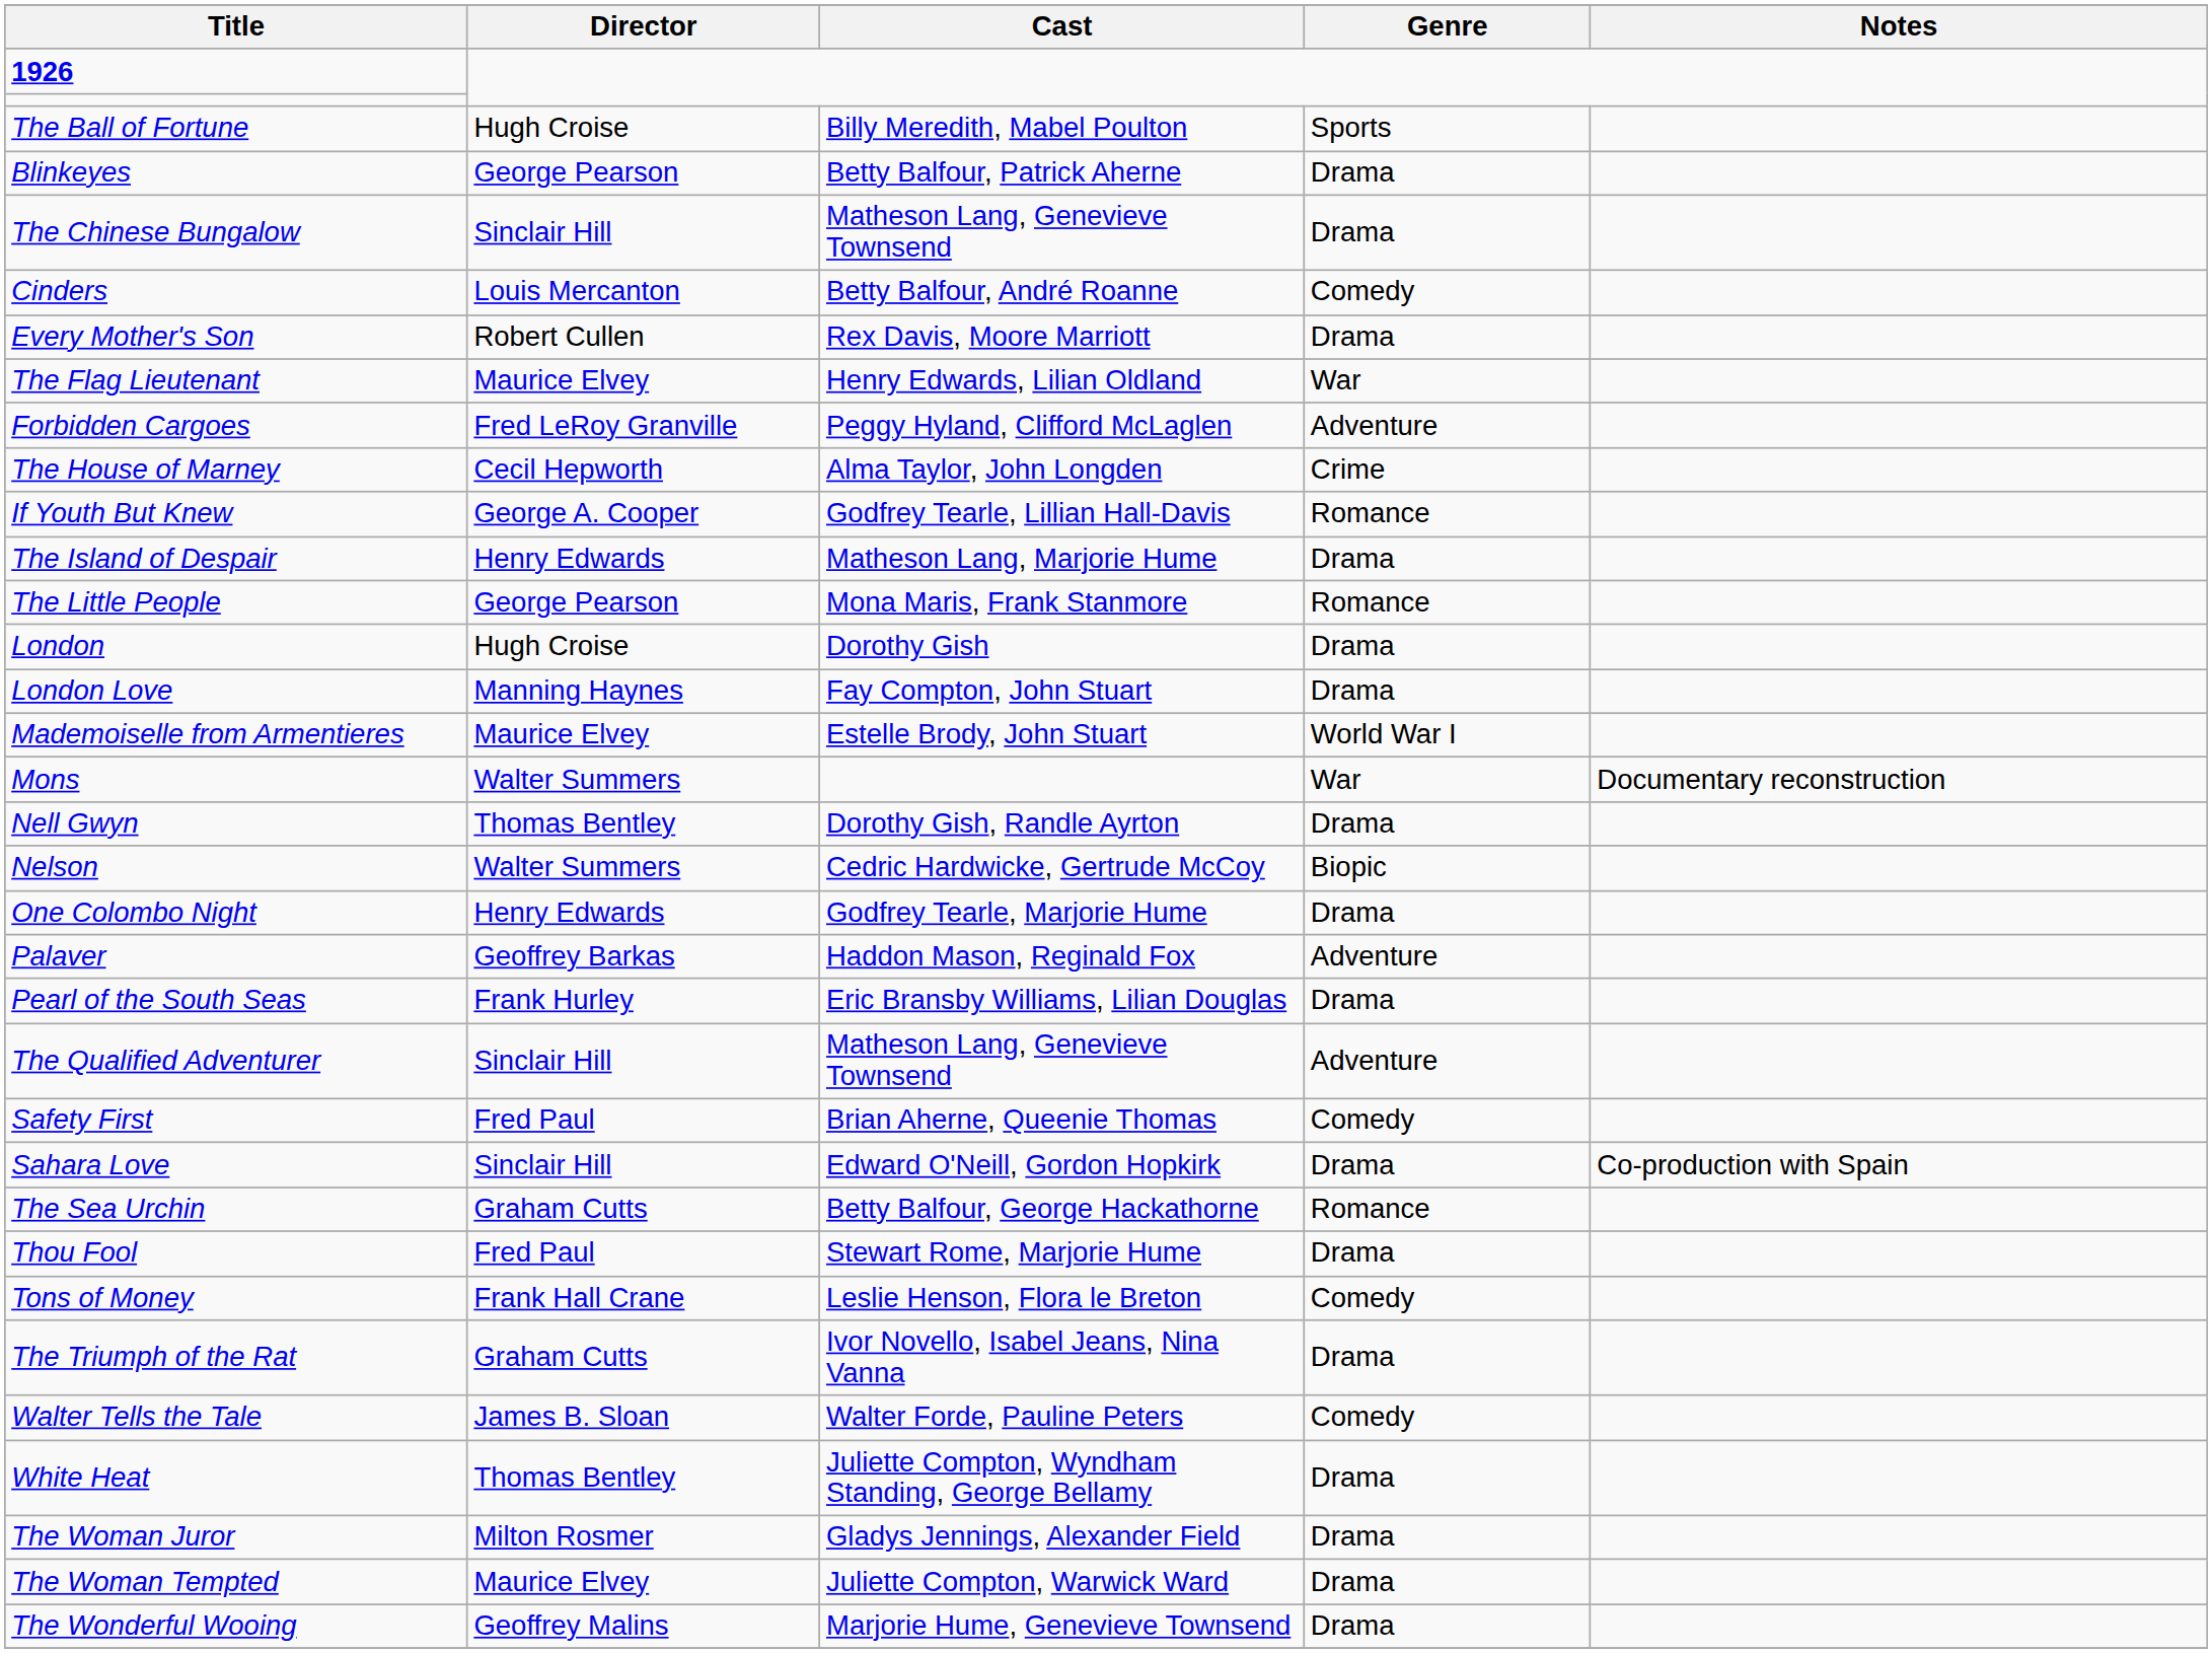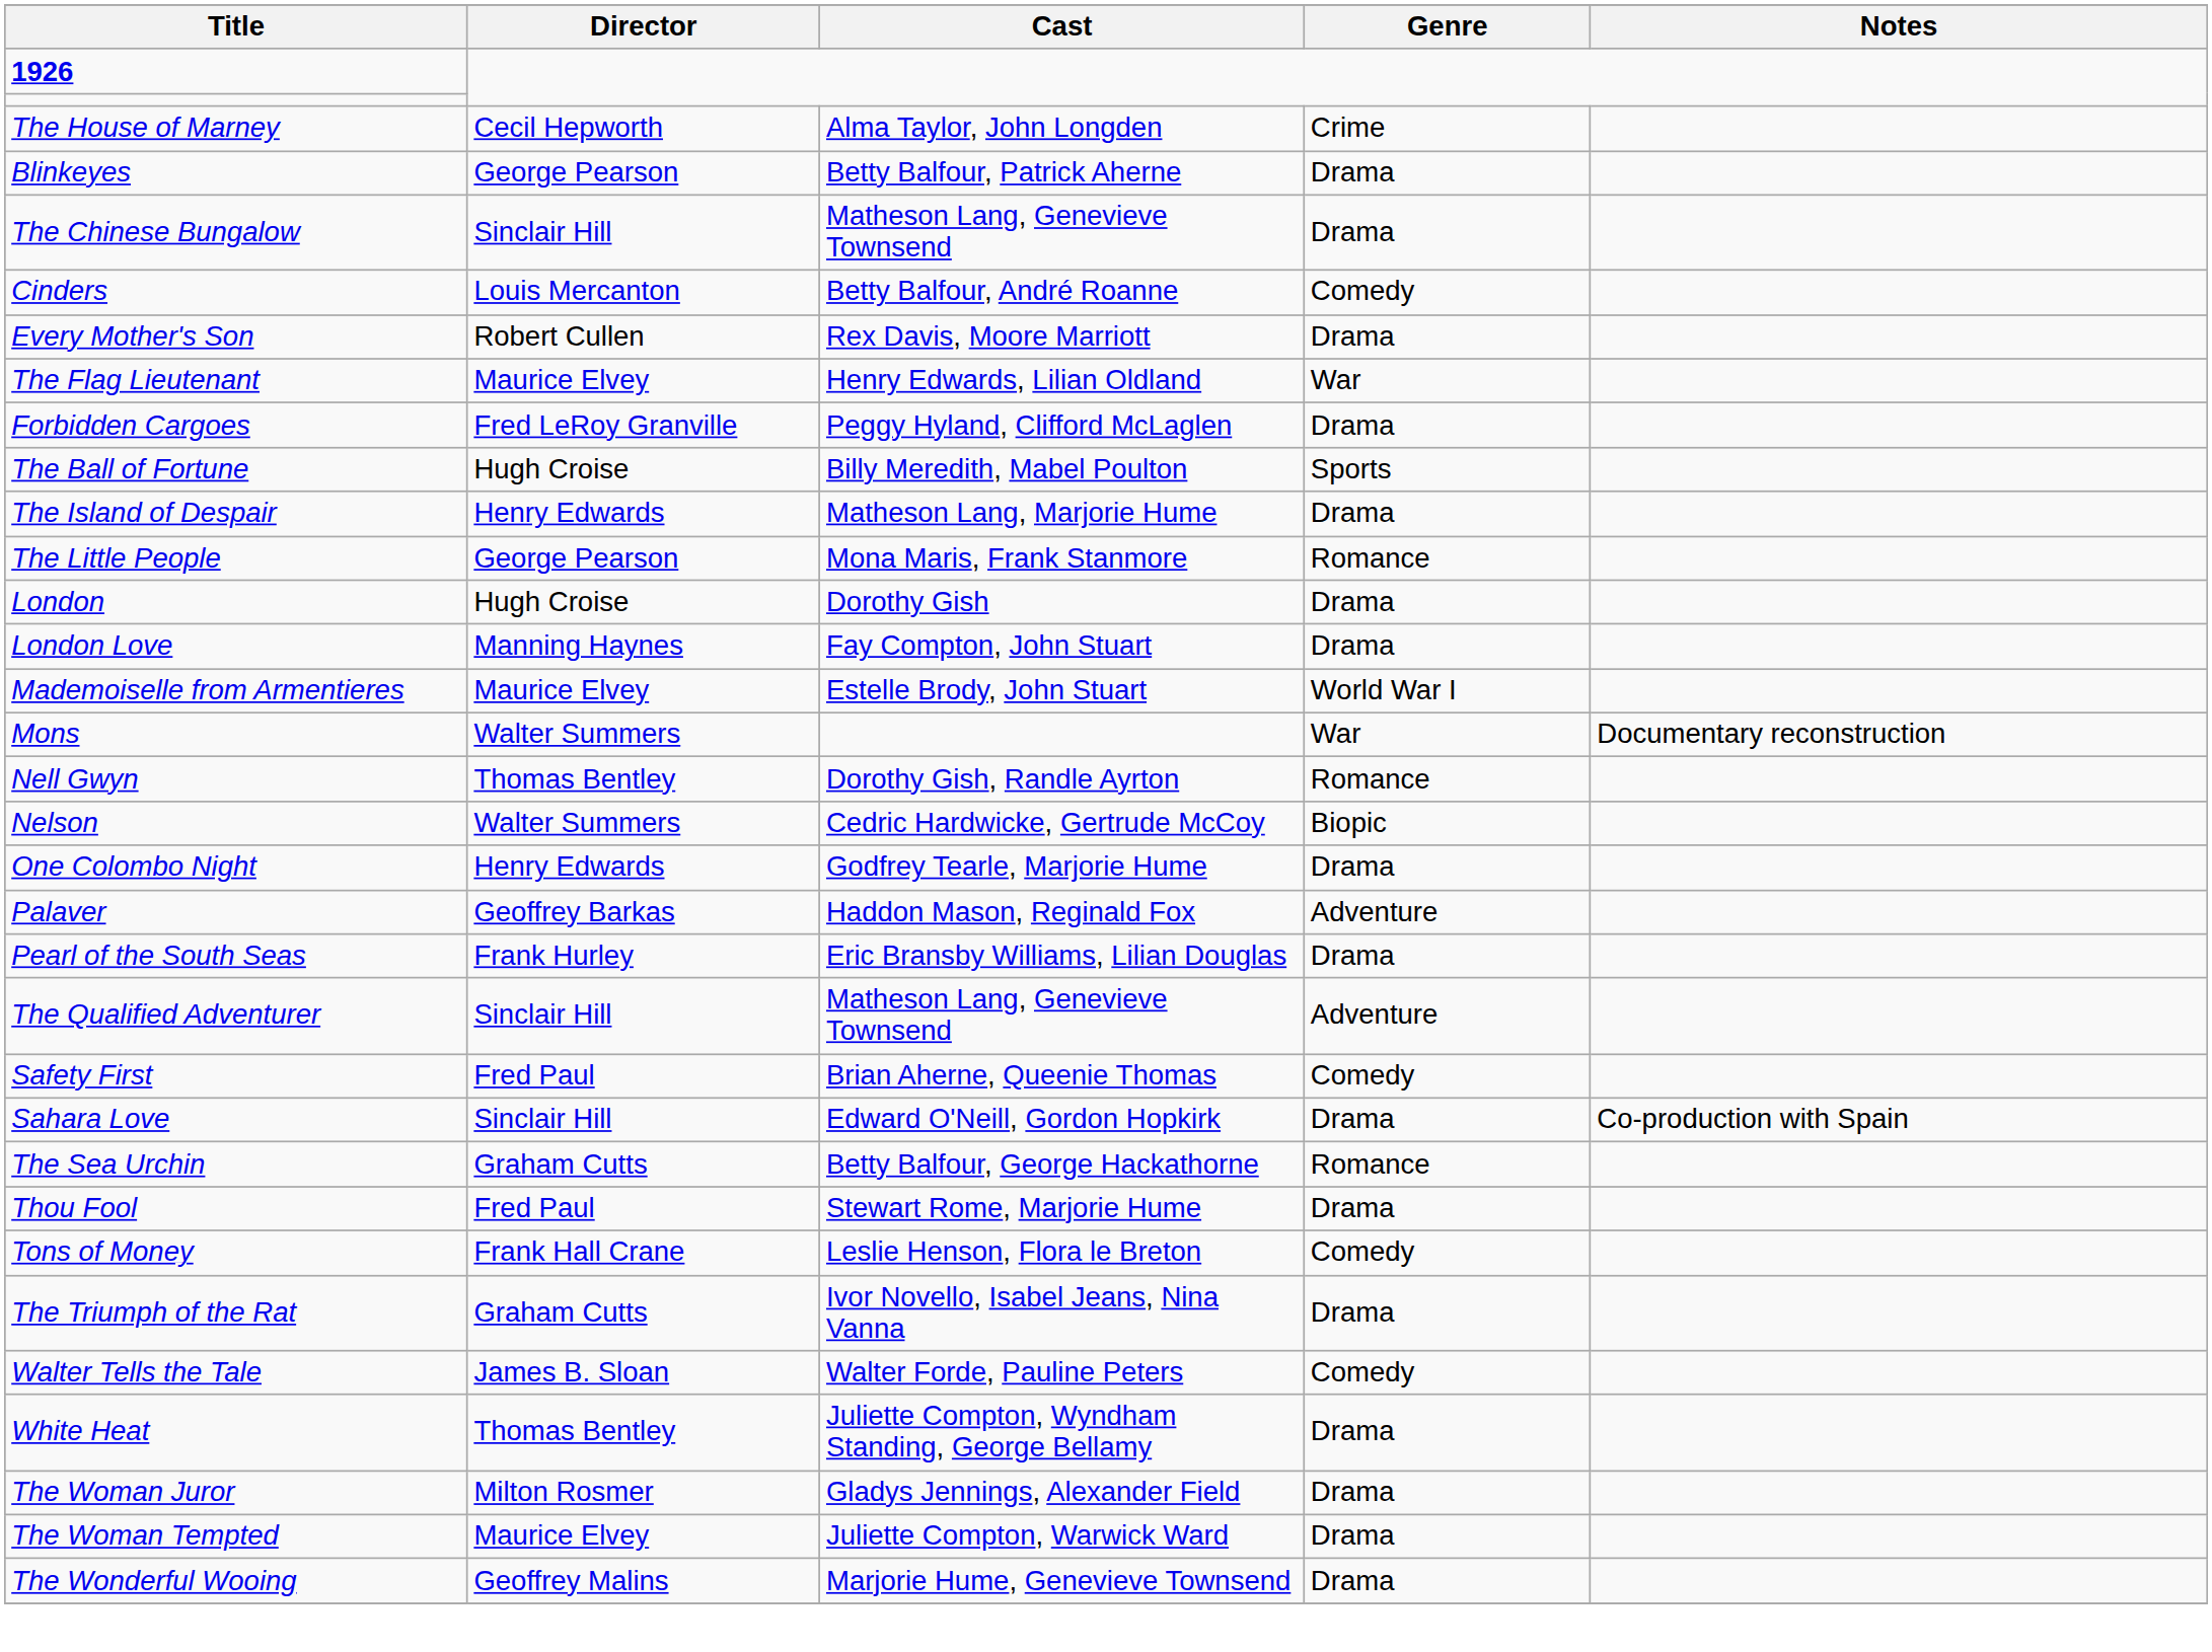 <table class="wikitable" width= "100%">
 <tr>
 </tr>
 <tr>
 <th width=21%>Title</th>
 <th width=16%>Director</th>
 <th width=22%>Cast</th>
 <th width=13%>Genre</th>
 <th width=28%>Notes</th>
 </tr>
 <tr>
 <td><strong><a href='#'>1926</a></strong></td>
 </tr>
 <tr>
 <td></td>
 </tr>
 <tr>
-<td><em><a href='#'>The Ball of Fortune</a></em></td>
-<td>Hugh Croise</td>
-<td><a href='#'>Billy Meredith</a>, <a href='#'>Mabel Poulton</a></td>
-<td>Sports</td>
+<td><em><a href='#'>The House of Marney</a></em></td>
+<td><a href='#'>Cecil Hepworth</a></td>
+<td><a href='#'>Alma Taylor</a>, <a href='#'>John Longden</a></td>
+<td>Crime</td>
 <td></td>
 </tr>
 <tr>
 <td><em><a href='#'>Blinkeyes</a></em></td>
 <td><a href='#'>George Pearson</a></td>
 <td><a href='#'>Betty Balfour</a>, <a href='#'>Patrick Aherne</a></td>
 <td>Drama</td>
 <td></td>
 </tr>
 <tr>
 <td><em><a href='#'>The Chinese Bungalow</a></em></td>
 <td><a href='#'>Sinclair Hill</a></td>
 <td><a href='#'>Matheson Lang</a>, <a href='#'>Genevieve Townsend</a></td>
 <td>Drama</td>
 <td></td>
 </tr>
 <tr>
 <td><em><a href='#'>Cinders</a></em></td>
 <td><a href='#'>Louis Mercanton</a></td>
 <td><a href='#'>Betty Balfour</a>, <a href='#'>André Roanne</a></td>
 <td>Comedy</td>
 <td></td>
 </tr>
 <tr>
 <td><em><a href='#'>Every Mother's Son</a></em></td>
 <td>Robert Cullen</td>
 <td><a href='#'>Rex Davis</a>, <a href='#'>Moore Marriott</a></td>
 <td>Drama</td>
 <td></td>
 </tr>
 <tr>
 <td><em><a href='#'>The Flag Lieutenant</a></em></td>
 <td><a href='#'>Maurice Elvey</a></td>
 <td><a href='#'>Henry Edwards</a>, <a href='#'>Lilian Oldland</a></td>
 <td>War</td>
 <td></td>
 </tr>
 <tr>
 <td><em><a href='#'>Forbidden Cargoes</a></em></td>
 <td><a href='#'>Fred LeRoy Granville</a></td>
 <td><a href='#'>Peggy Hyland</a>, <a href='#'>Clifford McLaglen</a></td>
-<td>Adventure</td>
+<td>Drama</td>
 <td></td>
 </tr>
 <tr>
-<td><em><a href='#'>The House of Marney</a></em></td>
-<td><a href='#'>Cecil Hepworth</a></td>
-<td><a href='#'>Alma Taylor</a>, <a href='#'>John Longden</a></td>
-<td>Crime</td>
-<td></td>
-</tr>
-<tr>
-<td><em><a href='#'>If Youth But Knew</a></em></td>
-<td><a href='#'>George A. Cooper</a></td>
-<td><a href='#'>Godfrey Tearle</a>, <a href='#'>Lillian Hall-Davis</a></td>
-<td>Romance</td>
+<td><em><a href='#'>The Ball of Fortune</a></em></td>
+<td>Hugh Croise</td>
+<td><a href='#'>Billy Meredith</a>, <a href='#'>Mabel Poulton</a></td>
+<td>Sports</td>
 <td></td>
 </tr>
 <tr>
 <td><em><a href='#'>The Island of Despair</a></em></td>
 <td><a href='#'>Henry Edwards</a></td>
 <td><a href='#'>Matheson Lang</a>, <a href='#'>Marjorie Hume</a></td>
 <td>Drama</td>
 <td></td>
 </tr>
 <tr>
 <td><em><a href='#'>The Little People</a></em></td>
 <td><a href='#'>George Pearson</a></td>
 <td><a href='#'>Mona Maris</a>, <a href='#'>Frank Stanmore</a></td>
 <td>Romance</td>
 <td></td>
 </tr>
 <tr>
 <td><em><a href='#'>London</a></em></td>
 <td>Hugh Croise</td>
 <td><a href='#'>Dorothy Gish</a></td>
 <td>Drama</td>
 <td></td>
 </tr>
 <tr>
 <td><em><a href='#'>London Love</a></em></td>
 <td><a href='#'>Manning Haynes</a></td>
 <td><a href='#'>Fay Compton</a>, <a href='#'>John Stuart</a></td>
 <td>Drama</td>
 <td></td>
 </tr>
 <tr>
 <td><em><a href='#'>Mademoiselle from Armentieres</a></em></td>
 <td><a href='#'>Maurice Elvey</a></td>
 <td><a href='#'>Estelle Brody</a>, <a href='#'>John Stuart</a></td>
 <td>World War I</td>
 <td></td>
 </tr>
 <tr>
 <td><em><a href='#'>Mons</a></em></td>
 <td><a href='#'>Walter Summers</a></td>
 <td></td>
 <td>War</td>
 <td>Documentary reconstruction</td>
 </tr>
 <tr>
 <td><em><a href='#'>Nell Gwyn</a></em></td>
 <td><a href='#'>Thomas Bentley</a></td>
 <td><a href='#'>Dorothy Gish</a>, <a href='#'>Randle Ayrton</a></td>
-<td>Drama</td>
+<td>Romance</td>
 <td></td>
 </tr>
 <tr>
 <td><em><a href='#'>Nelson</a></em></td>
 <td><a href='#'>Walter Summers</a></td>
 <td><a href='#'>Cedric Hardwicke</a>, <a href='#'>Gertrude McCoy</a></td>
 <td>Biopic</td>
 <td></td>
 </tr>
 <tr>
 <td><em><a href='#'>One Colombo Night</a></em></td>
 <td><a href='#'>Henry Edwards</a></td>
 <td><a href='#'>Godfrey Tearle</a>, <a href='#'>Marjorie Hume</a></td>
 <td>Drama</td>
 <td></td>
 </tr>
 <tr>
 <td><em><a href='#'>Palaver</a></em></td>
 <td><a href='#'>Geoffrey Barkas</a></td>
 <td><a href='#'>Haddon Mason</a>, <a href='#'>Reginald Fox</a></td>
 <td>Adventure</td>
 <td></td>
 </tr>
 <tr>
 <td><em><a href='#'>Pearl of the South Seas</a></em></td>
 <td><a href='#'>Frank Hurley</a></td>
 <td><a href='#'>Eric Bransby Williams</a>, <a href='#'>Lilian Douglas</a></td>
 <td>Drama</td>
 <td></td>
 </tr>
 <tr>
 <td><em><a href='#'>The Qualified Adventurer</a></em></td>
 <td><a href='#'>Sinclair Hill</a></td>
 <td><a href='#'>Matheson Lang</a>, <a href='#'>Genevieve Townsend</a></td>
 <td>Adventure</td>
 <td></td>
 </tr>
 <tr>
 <td><em><a href='#'>Safety First</a></em></td>
 <td><a href='#'>Fred Paul</a></td>
 <td><a href='#'>Brian Aherne</a>, <a href='#'>Queenie Thomas</a></td>
 <td>Comedy</td>
 <td></td>
 </tr>
 <tr>
 <td><em><a href='#'>Sahara Love</a></em></td>
 <td><a href='#'>Sinclair Hill</a></td>
 <td><a href='#'>Edward O'Neill</a>, <a href='#'>Gordon Hopkirk</a></td>
 <td>Drama</td>
 <td>Co-production with Spain</td>
 </tr>
 <tr>
 <td><em><a href='#'>The Sea Urchin</a></em></td>
 <td><a href='#'>Graham Cutts</a></td>
 <td><a href='#'>Betty Balfour</a>, <a href='#'>George Hackathorne</a></td>
 <td>Romance</td>
 <td></td>
 </tr>
 <tr>
 <td><em><a href='#'>Thou Fool</a></em></td>
 <td><a href='#'>Fred Paul</a></td>
 <td><a href='#'>Stewart Rome</a>, <a href='#'>Marjorie Hume</a></td>
 <td>Drama</td>
 <td></td>
 </tr>
 <tr>
 <td><em><a href='#'>Tons of Money</a></em></td>
 <td><a href='#'>Frank Hall Crane</a></td>
 <td><a href='#'>Leslie Henson</a>, <a href='#'>Flora le Breton</a></td>
 <td>Comedy</td>
 <td></td>
 </tr>
 <tr>
 <td><em><a href='#'>The Triumph of the Rat</a></em></td>
 <td><a href='#'>Graham Cutts</a></td>
 <td><a href='#'>Ivor Novello</a>, <a href='#'>Isabel Jeans</a>, <a href='#'>Nina Vanna</a></td>
 <td>Drama</td>
 <td></td>
 </tr>
 <tr>
 <td><em><a href='#'>Walter Tells the Tale</a></em></td>
 <td><a href='#'>James B. Sloan</a></td>
 <td><a href='#'>Walter Forde</a>, <a href='#'>Pauline Peters</a></td>
 <td>Comedy</td>
 <td></td>
 </tr>
 <tr>
 <td><em><a href='#'>White Heat</a></em></td>
 <td><a href='#'>Thomas Bentley</a></td>
 <td><a href='#'>Juliette Compton</a>, <a href='#'>Wyndham Standing</a>, <a href='#'>George Bellamy</a></td>
 <td>Drama</td>
 <td></td>
 </tr>
 <tr>
 <td><em><a href='#'>The Woman Juror</a></em></td>
 <td><a href='#'>Milton Rosmer</a></td>
 <td><a href='#'>Gladys Jennings</a>, <a href='#'>Alexander Field</a></td>
 <td>Drama</td>
 <td></td>
 </tr>
 <tr>
 <td><em><a href='#'>The Woman Tempted</a></em></td>
 <td><a href='#'>Maurice Elvey</a></td>
 <td><a href='#'>Juliette Compton</a>, <a href='#'>Warwick Ward</a></td>
 <td>Drama</td>
 <td></td>
 </tr>
 <tr>
 <td><em><a href='#'>The Wonderful Wooing</a></em></td>
 <td><a href='#'>Geoffrey Malins</a></td>
 <td><a href='#'>Marjorie Hume</a>, <a href='#'>Genevieve Townsend</a></td>
 <td>Drama</td>
 <td></td>
 </tr>
 <tr>
 </tr>
 <tr>
 </tr>
 </table>
